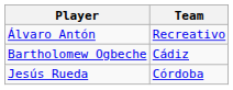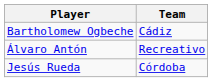 <table class="wikitable">
 <tr>
 <th>Player</th>
 <th>Team</th>
 </tr>
 <tr>
+<td> <a href='#'>Bartholomew Ogbeche</a></td>
+<td> <a href='#'>Cádiz</a></td>
+</tr>
+<tr>
 <td> <a href='#'>Álvaro Antón</a></td>
 <td> <a href='#'>Recreativo</a></td>
-</tr>
-<tr>
-<td> <a href='#'>Bartholomew Ogbeche</a></td>
-<td> <a href='#'>Cádiz</a></td>
 </tr>
 <tr>
 <td> <a href='#'>Jesús Rueda</a></td>
 <td> <a href='#'>Córdoba</a></td>
 </tr>
 </table>
